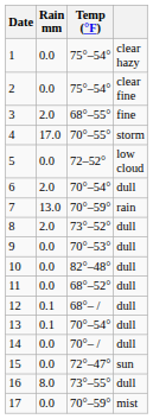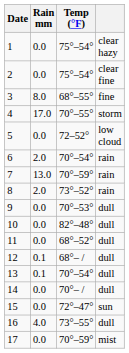 <table class="wikitable" style="float:right; margin:0 0 1em 1em;">
 <tr>
 <th>Date</th>
 <th>Rain<br>mm</th>
 <th>Temp<br>(<a href='#'>°F</a>)</th>
 <th></th>
 </tr>
 <tr>
 <td>1</td>
 <td>0.0</td>
 <td>75°–54°</td>
 <td>clear<br>hazy</td>
 </tr>
 <tr>
 <td>2</td>
 <td>0.0</td>
 <td>75°–54°</td>
 <td>clear<br>fine</td>
 </tr>
 <tr>
 <td>3</td>
-<td>2.0</td>
+<td>8.0</td>
 <td>68°–55°</td>
 <td>fine</td>
 </tr>
 <tr>
 <td>4</td>
 <td>17.0</td>
 <td>70°–55°</td>
 <td>storm</td>
 </tr>
 <tr>
 <td>5</td>
 <td>0.0</td>
 <td>72–52°</td>
 <td>low<br>cloud</td>
 </tr>
 <tr>
 <td>6</td>
 <td>2.0</td>
 <td>70°–54°</td>
-<td>dull</td>
+<td>rain</td>
 </tr>
 <tr>
 <td>7</td>
 <td>13.0</td>
 <td>70°–59°</td>
 <td>rain</td>
 </tr>
 <tr>
 <td>8</td>
 <td>2.0</td>
 <td>73°–52°</td>
-<td>dull</td>
+<td>rain</td>
 </tr>
 <tr>
 <td>9</td>
 <td>0.0</td>
 <td>70°–53°</td>
 <td>dull</td>
 </tr>
 <tr>
 <td>10</td>
 <td>0.0</td>
 <td>82°–48°</td>
 <td>dull</td>
 </tr>
 <tr>
 <td>11</td>
 <td>0.0</td>
 <td>68°–52°</td>
 <td>dull</td>
 </tr>
 <tr>
 <td>12</td>
 <td>0.1</td>
 <td>68°– /</td>
 <td>dull</td>
 </tr>
 <tr>
 <td>13</td>
 <td>0.1</td>
 <td>70°–54°</td>
 <td>dull</td>
 </tr>
 <tr>
 <td>14</td>
 <td>0.0</td>
 <td>70°– /</td>
 <td>dull</td>
 </tr>
 <tr>
 <td>15</td>
 <td>0.0</td>
 <td>72°–47°</td>
 <td>sun</td>
 </tr>
 <tr>
 <td>16</td>
-<td>8.0</td>
+<td>4.0</td>
 <td>73°–55°</td>
 <td>dull</td>
 </tr>
 <tr>
 <td>17</td>
 <td>0.0</td>
 <td>70°–59°</td>
 <td>mist</td>
 </tr>
 </table>
